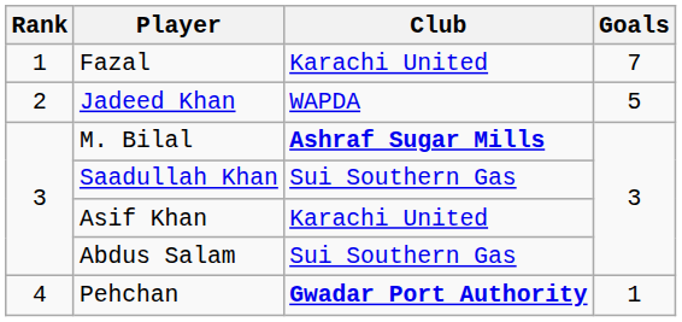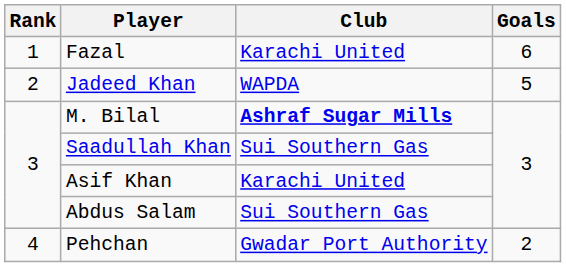 <table class="wikitable sortable" style="text-align:center">
 <tr>
 <th>Rank</th>
 <th>Player</th>
 <th>Club</th>
 <th>Goals</th>
 </tr>
 <tr>
 <td rowspan="1">1</td>
 <td align="left"> Fazal</td>
 <td align="left"><a href='#'>Karachi United</a></td>
-<td rowspan="1">7</td>
+<td rowspan="1">6</td>
 </tr>
 <tr>
 <td rowspan="1">2</td>
 <td align="left"> <a href='#'>Jadeed Khan</a></td>
 <td align="left"><a href='#'>WAPDA</a></td>
 <td rowspan="1">5</td>
 </tr>
 <tr>
 <td rowspan="4">3</td>
 <td align="left"> M. Bilal</td>
 <td align="left"><strong><a href='#'>Ashraf Sugar Mills</a></strong></td>
 <td rowspan="4">3</td>
 </tr>
 <tr>
 <td align="left"> <a href='#'>Saadullah Khan</a></td>
 <td align="left"><a href='#'>Sui Southern Gas</a></td>
 </tr>
 <tr>
 <td align="left"> Asif Khan</td>
 <td align="left"><a href='#'>Karachi United</a></td>
 </tr>
 <tr>
 <td align="left"> Abdus Salam</td>
 <td align="left"><a href='#'>Sui Southern Gas</a></td>
 </tr>
 <tr>
 <td>4</td>
 <td align="left"> Pehchan</td>
-<td align="left"><strong><a href='#'>Gwadar Port Authority</a></strong></td>
-<td>1</td>
+<td align="left"><a href='#'>Gwadar Port Authority</a></td>
+<td>2</td>
 </tr>
 </table>
